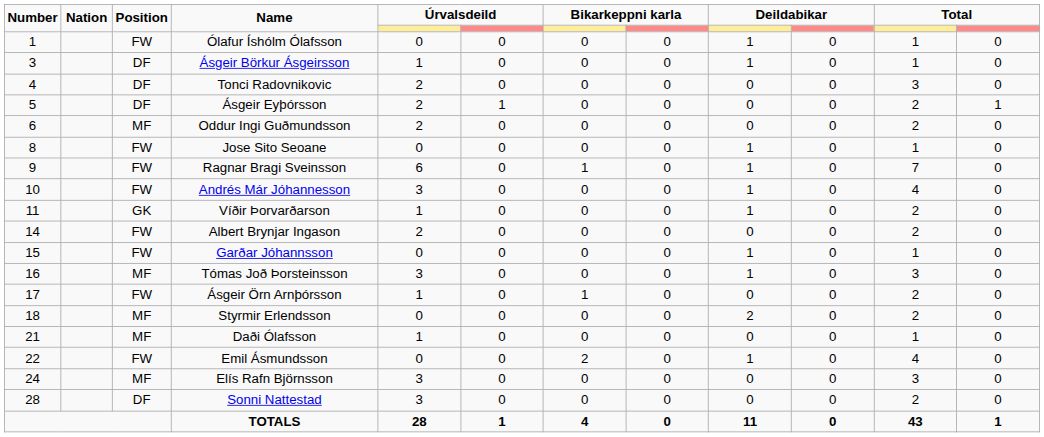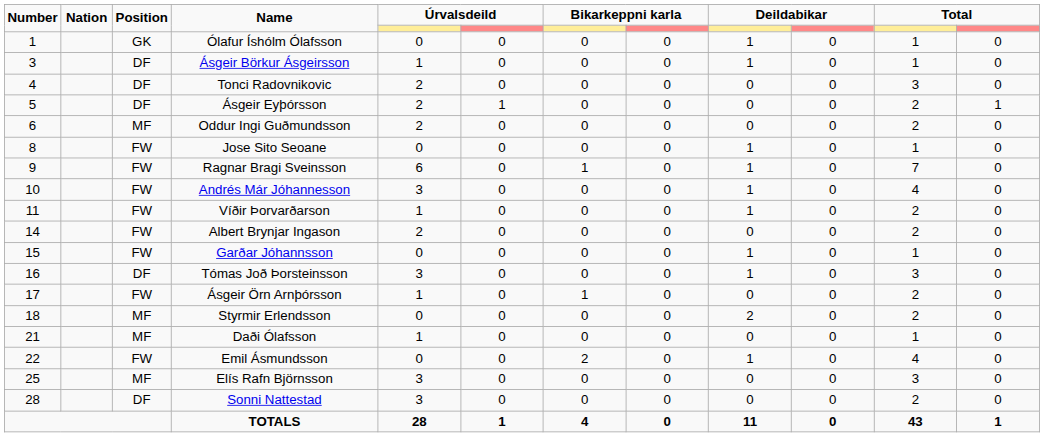 <table class="wikitable" style="text-align:center;">
 <tr>
 <td rowspan="2"  style="width:5%; text-align:center;"><strong>Number</strong></td>
 <td rowspan="2"  style="width:5%; text-align:center;"><strong>Nation</strong></td>
 <td rowspan="2"  style="width:5%; text-align:center;"><strong>Position</strong></td>
 <td rowspan="2"  style="width:20%; text-align:center;"><strong>Name</strong></td>
 <td colspan="2" style="text-align:center;"><strong>Úrvalsdeild</strong></td>
 <td colspan="2" style="text-align:center;"><strong>Bikarkeppni karla</strong></td>
 <td colspan="2" style="text-align:center;"><strong>Deildabikar</strong></td>
 <td colspan="2" style="text-align:center;"><strong>Total</strong></td>
 </tr>
 <tr>
 <th style="width:60px; background:#fe9;"></th>
 <th style="width:60px; background:#ff8888;"></th>
 <th style="width:60px; background:#fe9;"></th>
 <th style="width:60px; background:#ff8888;"></th>
 <th style="width:60px; background:#fe9;"></th>
 <th style="width:60px; background:#ff8888;"></th>
 <th style="width:60px; background:#fe9;"></th>
 <th style="width:60px; background:#ff8888;"></th>
 </tr>
 <tr>
 <td>1</td>
 <td></td>
-<td>FW</td>
+<td>GK</td>
 <td>Ólafur Íshólm Ólafsson</td>
 <td>0</td>
 <td>0</td>
 <td>0</td>
 <td>0</td>
 <td>1</td>
 <td>0</td>
 <td>1</td>
 <td>0</td>
 </tr>
 <tr>
 <td>3</td>
 <td></td>
 <td>DF</td>
 <td><a href='#'>Ásgeir Börkur Ásgeirsson</a></td>
 <td>1</td>
 <td>0</td>
 <td>0</td>
 <td>0</td>
 <td>1</td>
 <td>0</td>
 <td>1</td>
 <td>0</td>
 </tr>
 <tr>
 <td>4</td>
 <td></td>
 <td>DF</td>
 <td>Tonci Radovnikovic</td>
 <td>2</td>
 <td>0</td>
 <td>0</td>
 <td>0</td>
 <td>0</td>
 <td>0</td>
 <td>3</td>
 <td>0</td>
 </tr>
 <tr>
 <td>5</td>
 <td></td>
 <td>DF</td>
 <td>Ásgeir Eyþórsson</td>
 <td>2</td>
 <td>1</td>
 <td>0</td>
 <td>0</td>
 <td>0</td>
 <td>0</td>
 <td>2</td>
 <td>1</td>
 </tr>
 <tr>
 <td>6</td>
 <td></td>
 <td>MF</td>
 <td>Oddur Ingi Guðmundsson</td>
 <td>2</td>
 <td>0</td>
 <td>0</td>
 <td>0</td>
 <td>0</td>
 <td>0</td>
 <td>2</td>
 <td>0</td>
 </tr>
 <tr>
 <td>8</td>
 <td></td>
 <td>FW</td>
 <td>Jose Sito Seoane</td>
 <td>0</td>
 <td>0</td>
 <td>0</td>
 <td>0</td>
 <td>1</td>
 <td>0</td>
 <td>1</td>
 <td>0</td>
 </tr>
 <tr>
 <td>9</td>
 <td></td>
 <td>FW</td>
 <td>Ragnar Bragi Sveinsson</td>
 <td>6</td>
 <td>0</td>
 <td>1</td>
 <td>0</td>
 <td>1</td>
 <td>0</td>
 <td>7</td>
 <td>0</td>
 </tr>
 <tr>
 <td>10</td>
 <td></td>
 <td>FW</td>
 <td><a href='#'>Andrés Már Jóhannesson</a></td>
 <td>3</td>
 <td>0</td>
 <td>0</td>
 <td>0</td>
 <td>1</td>
 <td>0</td>
 <td>4</td>
 <td>0</td>
 </tr>
 <tr>
 <td>11</td>
 <td></td>
-<td>GK</td>
+<td>FW</td>
 <td>Víðir Þorvarðarson</td>
 <td>1</td>
 <td>0</td>
 <td>0</td>
 <td>0</td>
 <td>1</td>
 <td>0</td>
 <td>2</td>
 <td>0</td>
 </tr>
 <tr>
 <td>14</td>
 <td></td>
 <td>FW</td>
 <td>Albert Brynjar Ingason</td>
 <td>2</td>
 <td>0</td>
 <td>0</td>
 <td>0</td>
 <td>0</td>
 <td>0</td>
 <td>2</td>
 <td>0</td>
 </tr>
 <tr>
 <td>15</td>
 <td></td>
 <td>FW</td>
 <td><a href='#'>Garðar Jóhannsson</a></td>
 <td>0</td>
 <td>0</td>
 <td>0</td>
 <td>0</td>
 <td>1</td>
 <td>0</td>
 <td>1</td>
 <td>0</td>
 </tr>
 <tr>
 <td>16</td>
 <td></td>
-<td>MF</td>
+<td>DF</td>
 <td>Tómas Joð Þorsteinsson</td>
 <td>3</td>
 <td>0</td>
 <td>0</td>
 <td>0</td>
 <td>1</td>
 <td>0</td>
 <td>3</td>
 <td>0</td>
 </tr>
 <tr>
 <td>17</td>
 <td></td>
 <td>FW</td>
 <td>Ásgeir Örn Arnþórsson</td>
 <td>1</td>
 <td>0</td>
 <td>1</td>
 <td>0</td>
 <td>0</td>
 <td>0</td>
 <td>2</td>
 <td>0</td>
 </tr>
 <tr>
 <td>18</td>
 <td></td>
 <td>MF</td>
 <td>Styrmir Erlendsson</td>
 <td>0</td>
 <td>0</td>
 <td>0</td>
 <td>0</td>
 <td>2</td>
 <td>0</td>
 <td>2</td>
 <td>0</td>
 </tr>
 <tr>
 <td>21</td>
 <td></td>
 <td>MF</td>
 <td>Daði Ólafsson</td>
 <td>1</td>
 <td>0</td>
 <td>0</td>
 <td>0</td>
 <td>0</td>
 <td>0</td>
 <td>1</td>
 <td>0</td>
 </tr>
 <tr>
 <td>22</td>
 <td></td>
 <td>FW</td>
 <td>Emil Ásmundsson</td>
 <td>0</td>
 <td>0</td>
 <td>2</td>
 <td>0</td>
 <td>1</td>
 <td>0</td>
 <td>4</td>
 <td>0</td>
 </tr>
 <tr>
-<td>24</td>
+<td>25</td>
 <td></td>
 <td>MF</td>
 <td>Elís Rafn Björnsson</td>
 <td>3</td>
 <td>0</td>
 <td>0</td>
 <td>0</td>
 <td>0</td>
 <td>0</td>
 <td>3</td>
 <td>0</td>
 </tr>
 <tr>
 <td>28</td>
 <td></td>
 <td>DF</td>
 <td><a href='#'>Sonni Nattestad</a></td>
 <td>3</td>
 <td>0</td>
 <td>0</td>
 <td>0</td>
 <td>0</td>
 <td>0</td>
 <td>2</td>
 <td>0</td>
 </tr>
 <tr>
 <td colspan="3"></td>
 <td><strong>TOTALS</strong></td>
 <td><strong>28</strong></td>
 <td><strong>1</strong></td>
 <td><strong>4</strong></td>
 <td><strong>0</strong></td>
 <td><strong>11</strong></td>
 <td><strong>0</strong></td>
 <td><strong>43</strong></td>
 <td><strong>1</strong></td>
 </tr>
 </table>
